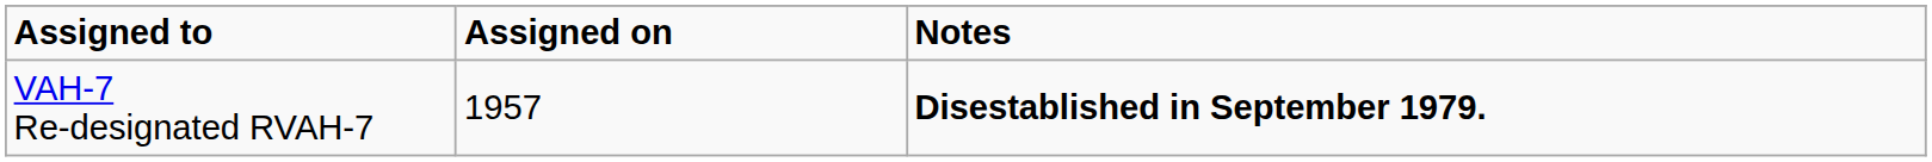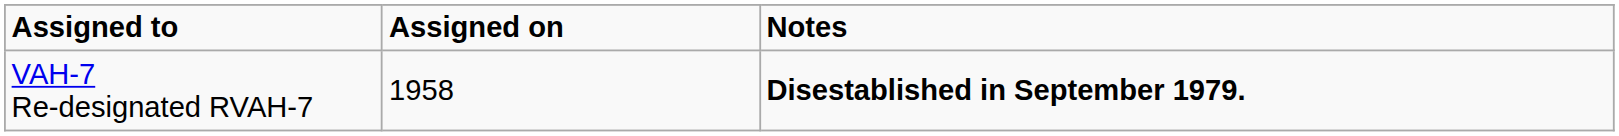 <table class="wikitable" style="width: 70%;">
 <tr>
 <td style="width: 200px;"><strong>Assigned to</strong></td>
 <td style="width: 200px;"><strong>Assigned on</strong></td>
 <td><strong>Notes</strong></td>
 </tr>
 <tr>
 <td><a href='#'>VAH-7</a><br>Re-designated RVAH-7</td>
-<td>1957</td>
+<td>1958</td>
 <td><strong>Disestablished in September 1979.</strong></td>
 </tr>
 </table>
